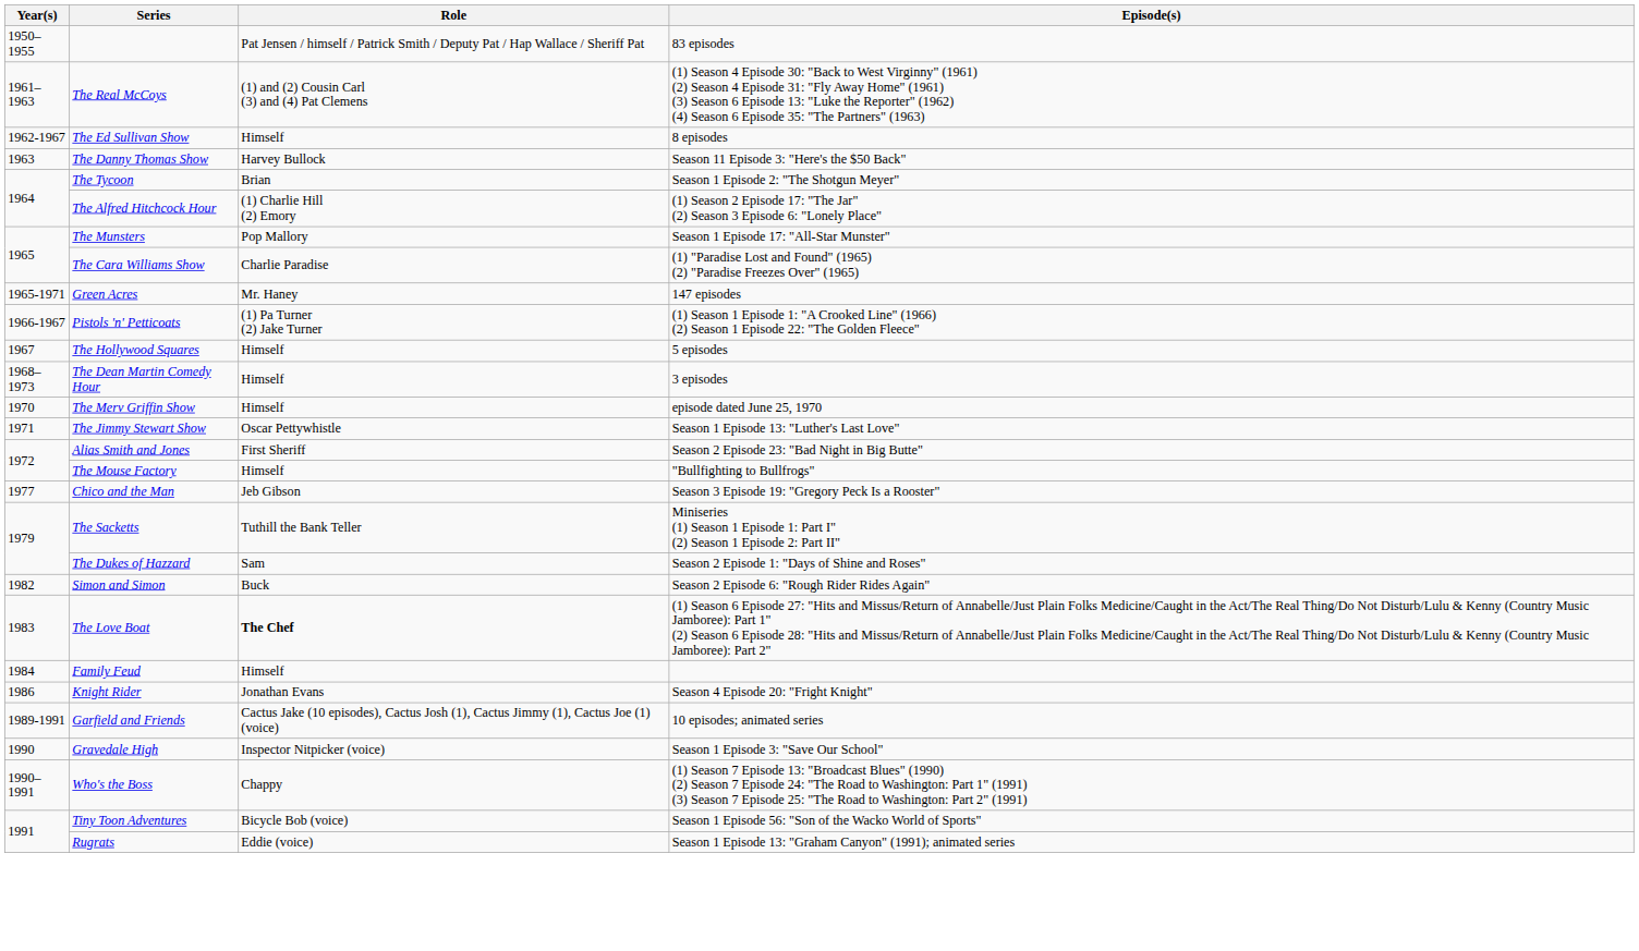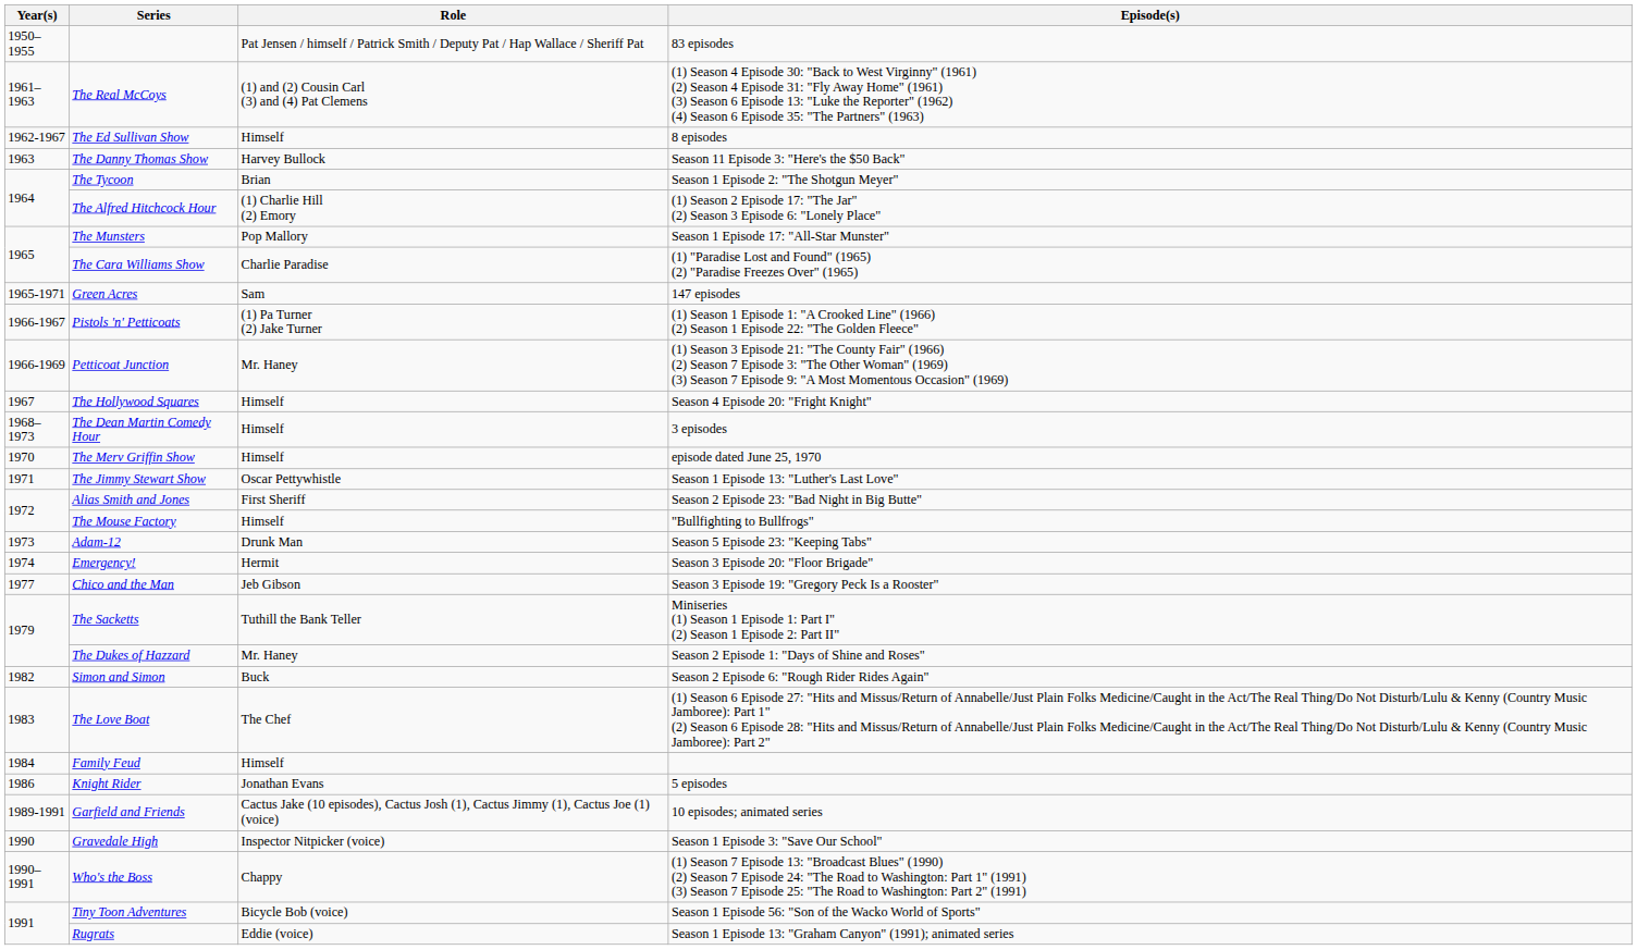 <table class="wikitable sortable">
 <tr>
 <th>Year(s)</th>
 <th>Series</th>
 <th>Role</th>
 <th class="unsortable">Episode(s)</th>
 </tr>
 <tr>
 <td>1950–1955</td>
 <td><em></em></td>
 <td>Pat Jensen / himself / Patrick Smith / Deputy Pat / Hap Wallace / Sheriff Pat</td>
 <td>83 episodes</td>
 </tr>
 <tr>
 <td>1961–1963</td>
 <td><em><a href='#'>The Real McCoys</a></em></td>
 <td>(1) and (2) Cousin Carl<br>(3) and (4) Pat Clemens</td>
 <td>(1) Season 4 Episode 30: "Back to West Virginny" (1961)<br>(2) Season 4 Episode 31: "Fly Away Home" (1961)<br>(3) Season 6 Episode 13: "Luke the Reporter" (1962)<br>(4) Season 6 Episode 35: "The Partners" (1963)</td>
 </tr>
 <tr>
 <td>1962-1967</td>
 <td><em><a href='#'>The Ed Sullivan Show</a></em></td>
 <td>Himself</td>
 <td>8 episodes</td>
 </tr>
 <tr>
 <td>1963</td>
 <td><em><a href='#'>The Danny Thomas Show</a></em></td>
 <td>Harvey Bullock</td>
 <td>Season 11 Episode 3: "Here's the $50 Back"</td>
 </tr>
 <tr>
 <td rowspan="2">1964</td>
 <td><em><a href='#'>The Tycoon</a></em></td>
 <td>Brian</td>
 <td>Season 1 Episode 2: "The Shotgun Meyer"</td>
 </tr>
 <tr>
 <td><em><a href='#'>The Alfred Hitchcock Hour</a></em></td>
 <td>(1) Charlie Hill<br>(2) Emory</td>
 <td>(1) Season 2 Episode 17: "The Jar"<br>(2) Season 3 Episode 6: "Lonely Place"</td>
 </tr>
 <tr>
 <td rowspan="2">1965</td>
 <td><em><a href='#'>The Munsters</a></em></td>
 <td>Pop Mallory</td>
 <td>Season 1 Episode 17: "All-Star Munster"</td>
 </tr>
 <tr>
 <td><em><a href='#'>The Cara Williams Show</a></em></td>
 <td>Charlie Paradise</td>
 <td>(1) "Paradise Lost and Found" (1965)<br>(2) "Paradise Freezes Over" (1965)</td>
 </tr>
 <tr>
 <td>1965-1971</td>
 <td><em><a href='#'>Green Acres</a></em></td>
-<td>Mr. Haney</td>
+<td>Sam</td>
 <td>147 episodes</td>
 </tr>
 <tr>
 <td>1966-1967</td>
 <td><em><a href='#'>Pistols 'n' Petticoats</a></em></td>
 <td>(1) Pa Turner<br>(2) Jake Turner</td>
 <td>(1) Season 1 Episode 1: "A Crooked Line" (1966)<br>(2) Season 1 Episode 22: "The Golden Fleece"</td>
 </tr>
 <tr>
+<td>1966-1969</td>
+<td><em><a href='#'>Petticoat Junction</a></em></td>
+<td>Mr. Haney</td>
+<td>(1) Season 3 Episode 21: "The County Fair" (1966)<br>(2) Season 7 Episode 3: "The Other Woman" (1969)<br>(3) Season 7 Episode 9: "A Most Momentous Occasion" (1969)</td>
+</tr>
+<tr>
 <td>1967</td>
 <td><em><a href='#'>The Hollywood Squares</a></em></td>
 <td>Himself</td>
-<td>5 episodes</td>
+<td>Season 4 Episode 20: "Fright Knight"</td>
 </tr>
 <tr>
 <td>1968–1973</td>
 <td><em><a href='#'>The Dean Martin Comedy Hour</a></em></td>
 <td>Himself</td>
 <td>3 episodes</td>
 </tr>
 <tr>
 <td>1970</td>
 <td><em><a href='#'>The Merv Griffin Show</a></em></td>
 <td>Himself</td>
 <td>episode dated June 25, 1970</td>
 </tr>
 <tr>
 <td>1971</td>
 <td><em><a href='#'>The Jimmy Stewart Show</a></em></td>
 <td>Oscar Pettywhistle</td>
 <td>Season 1 Episode 13: "Luther's Last Love"</td>
 </tr>
 <tr>
 <td rowspan="2">1972</td>
 <td><em><a href='#'>Alias Smith and Jones</a></em></td>
 <td>First Sheriff</td>
 <td>Season 2 Episode 23: "Bad Night in Big Butte"</td>
 </tr>
 <tr>
 <td><em><a href='#'>The Mouse Factory</a></em></td>
 <td>Himself</td>
 <td>"Bullfighting to Bullfrogs"</td>
 </tr>
 <tr>
+<td>1973</td>
+<td><em><a href='#'>Adam-12</a></em></td>
+<td>Drunk Man</td>
+<td>Season 5 Episode 23: "Keeping Tabs"</td>
+</tr>
+<tr>
+<td>1974</td>
+<td><em><a href='#'>Emergency!</a></em></td>
+<td>Hermit</td>
+<td>Season 3 Episode 20: "Floor Brigade"</td>
+</tr>
+<tr>
 <td>1977</td>
 <td><em><a href='#'>Chico and the Man</a></em></td>
 <td>Jeb Gibson</td>
 <td>Season 3 Episode 19: "Gregory Peck Is a Rooster"</td>
 </tr>
 <tr>
 <td rowspan="2">1979</td>
 <td><em><a href='#'>The Sacketts</a></em></td>
 <td>Tuthill the Bank Teller</td>
 <td>Miniseries<br>(1) Season 1 Episode 1: Part I"<br>(2) Season 1 Episode 2: Part II"</td>
 </tr>
 <tr>
 <td><em><a href='#'>The Dukes of Hazzard</a></em></td>
-<td>Sam</td>
+<td>Mr. Haney</td>
 <td>Season 2 Episode 1: "Days of Shine and Roses"</td>
 </tr>
 <tr>
 <td>1982</td>
 <td><em><a href='#'>Simon and Simon</a></em></td>
 <td>Buck</td>
 <td>Season 2 Episode 6: "Rough Rider Rides Again"</td>
 </tr>
 <tr>
 <td>1983</td>
 <td><em><a href='#'>The Love Boat</a></em></td>
-<td><strong>The Chef</strong></td>
+<td>The Chef</td>
 <td>(1) Season 6 Episode 27: "Hits and Missus/Return of Annabelle/Just Plain Folks Medicine/Caught in the Act/The Real Thing/Do Not Disturb/Lulu & Kenny (Country Music Jamboree): Part 1"<br>(2) Season 6 Episode 28: "Hits and Missus/Return of Annabelle/Just Plain Folks Medicine/Caught in the Act/The Real Thing/Do Not Disturb/Lulu & Kenny (Country Music Jamboree): Part 2"</td>
 </tr>
 <tr>
 <td>1984</td>
 <td><em><a href='#'>Family Feud</a></em></td>
 <td>Himself</td>
 <td></td>
 </tr>
 <tr>
 <td>1986</td>
 <td><em><a href='#'>Knight Rider</a></em></td>
 <td>Jonathan Evans</td>
-<td>Season 4 Episode 20: "Fright Knight"</td>
+<td>5 episodes</td>
 </tr>
 <tr>
 <td>1989-1991</td>
 <td><em><a href='#'>Garfield and Friends</a></em></td>
 <td>Cactus Jake (10 episodes), Cactus Josh (1), Cactus Jimmy (1), Cactus Joe (1) (voice)</td>
 <td>10 episodes; animated series</td>
 </tr>
 <tr>
 <td>1990</td>
 <td><em><a href='#'>Gravedale High</a></em></td>
 <td>Inspector Nitpicker (voice)</td>
 <td>Season 1 Episode 3: "Save Our School"</td>
 </tr>
 <tr>
 <td>1990–1991</td>
 <td><em><a href='#'>Who's the Boss</a></em></td>
 <td>Chappy</td>
 <td>(1) Season 7 Episode 13: "Broadcast Blues" (1990)<br>(2) Season 7 Episode 24: "The Road to Washington: Part 1" (1991)<br>(3) Season 7 Episode 25: "The Road to Washington: Part 2" (1991)</td>
 </tr>
 <tr>
 <td rowspan="2">1991</td>
 <td><em><a href='#'>Tiny Toon Adventures</a></em></td>
 <td>Bicycle Bob (voice)</td>
 <td>Season 1 Episode 56: "Son of the Wacko World of Sports"</td>
 </tr>
 <tr>
 <td><em><a href='#'>Rugrats</a></em></td>
 <td>Eddie (voice)</td>
 <td>Season 1 Episode 13: "Graham Canyon" (1991); animated series</td>
 </tr>
 </table>
